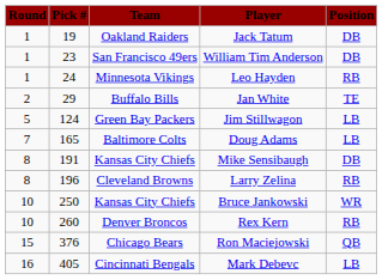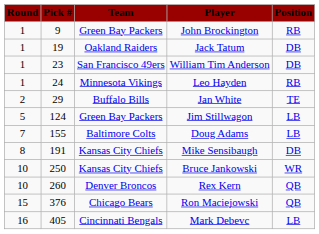 <table class="wikitable" style="text-align:center">
 <tr style="background:#900;">
 <td><strong><span>Round</span></strong></td>
 <td><strong><span>Pick #</span></strong></td>
 <td><strong><span>Team</span></strong></td>
 <td><strong><span>Player</span></strong></td>
 <td><strong><span>Position</span></strong></td>
+</tr>
+<tr>
+<td>1</td>
+<td align=center>9</td>
+<td><a href='#'>Green Bay Packers</a></td>
+<td><a href='#'>John Brockington</a></td>
+<td><a href='#'>RB</a></td>
 </tr>
 <tr>
 <td>1</td>
 <td align=center>19</td>
 <td><a href='#'>Oakland Raiders</a></td>
 <td><a href='#'>Jack Tatum</a></td>
 <td><a href='#'>DB</a></td>
 </tr>
 <tr>
 <td>1</td>
 <td align=center>23</td>
 <td><a href='#'>San Francisco 49ers</a></td>
 <td><a href='#'>William Tim Anderson</a></td>
 <td><a href='#'>DB</a></td>
 </tr>
 <tr>
 <td>1</td>
 <td align=center>24</td>
 <td><a href='#'>Minnesota Vikings</a></td>
 <td><a href='#'>Leo Hayden</a></td>
 <td><a href='#'>RB</a></td>
 </tr>
 <tr>
 <td>2</td>
 <td align=center>29</td>
 <td><a href='#'>Buffalo Bills</a></td>
 <td><a href='#'>Jan White</a></td>
 <td><a href='#'>TE</a></td>
 </tr>
 <tr>
 <td>5</td>
 <td align=center>124</td>
 <td><a href='#'>Green Bay Packers</a></td>
 <td><a href='#'>Jim Stillwagon</a></td>
 <td><a href='#'>LB</a></td>
 </tr>
 <tr>
 <td>7</td>
-<td align=center>165</td>
+<td align=center>155</td>
 <td><a href='#'>Baltimore Colts</a></td>
 <td><a href='#'>Doug Adams</a></td>
 <td><a href='#'>LB</a></td>
 </tr>
 <tr>
 <td>8</td>
 <td align=center>191</td>
 <td><a href='#'>Kansas City Chiefs</a></td>
 <td><a href='#'>Mike Sensibaugh</a></td>
 <td><a href='#'>DB</a></td>
-</tr>
-<tr>
-<td>8</td>
-<td align=center>196</td>
-<td><a href='#'>Cleveland Browns</a></td>
-<td><a href='#'>Larry Zelina</a></td>
-<td><a href='#'>RB</a></td>
 </tr>
 <tr>
 <td>10</td>
 <td align=center>250</td>
 <td><a href='#'>Kansas City Chiefs</a></td>
 <td><a href='#'>Bruce Jankowski</a></td>
 <td><a href='#'>WR</a></td>
 </tr>
 <tr>
 <td>10</td>
 <td align=center>260</td>
 <td><a href='#'>Denver Broncos</a></td>
 <td><a href='#'>Rex Kern</a></td>
-<td><a href='#'>RB</a></td>
+<td><a href='#'>QB</a></td>
 </tr>
 <tr>
 <td>15</td>
 <td align=center>376</td>
 <td><a href='#'>Chicago Bears</a></td>
 <td><a href='#'>Ron Maciejowski</a></td>
 <td><a href='#'>QB</a></td>
 </tr>
 <tr>
 <td>16</td>
 <td align=center>405</td>
 <td><a href='#'>Cincinnati Bengals</a></td>
 <td><a href='#'>Mark Debevc</a></td>
 <td><a href='#'>LB</a></td>
 </tr>
 </table>
